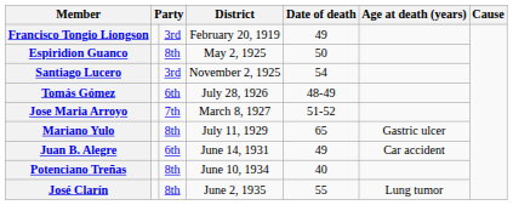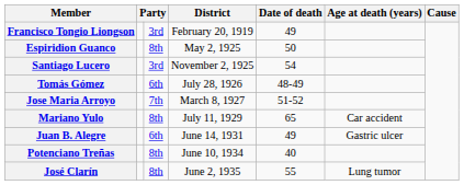 <table class="wikitable sortable" style="text-align:center">
 <tr>
 <th>Member</th>
 <th colspan=2>Party</th>
 <th>District</th>
 <th>Date of death</th>
 <th>Age at death (years)</th>
 <th>Cause</th>
 </tr>
 <tr>
 <th><a href='#'>Francisco Tongio Liongson</a></th>
 <td></td>
 <td><a href='#'>3rd</a></td>
 <td nowrap>February 20, 1919</td>
 <td nowrap>49</td>
 <td></td>
 </tr>
 <tr>
 <th><a href='#'>Espiridion Guanco</a></th>
 <td></td>
 <td><a href='#'>8th</a></td>
 <td nowrap>May 2, 1925</td>
 <td nowrap>50</td>
 <td></td>
 </tr>
 <tr>
 <th><a href='#'>Santiago Lucero</a></th>
 <td></td>
 <td><a href='#'>3rd</a></td>
 <td nowrap>November 2, 1925</td>
 <td nowrap>54</td>
 <td></td>
 </tr>
 <tr>
 <th><a href='#'>Tomás Gómez</a></th>
 <td></td>
 <td><a href='#'>6th</a></td>
 <td nowrap>July 28, 1926</td>
 <td nowrap>48-49</td>
 <td></td>
 </tr>
 <tr>
 <th><a href='#'>Jose Maria Arroyo</a></th>
 <td></td>
 <td><a href='#'>7th</a></td>
 <td nowrap>March 8, 1927</td>
 <td nowrap>51-52</td>
 <td></td>
 </tr>
 <tr>
 <th><a href='#'>Mariano Yulo</a></th>
 <td></td>
 <td><a href='#'>8th</a></td>
 <td nowrap>July 11, 1929</td>
 <td nowrap>65</td>
-<td>Gastric ulcer</td>
+<td>Car accident</td>
 </tr>
 <tr>
 <th><a href='#'>Juan B. Alegre</a></th>
 <td></td>
 <td><a href='#'>6th</a></td>
 <td nowrap>June 14, 1931</td>
 <td nowrap>49</td>
-<td>Car accident</td>
+<td>Gastric ulcer</td>
 </tr>
 <tr>
 <th><a href='#'>Potenciano Treñas</a></th>
 <td></td>
 <td><a href='#'>8th</a></td>
 <td nowrap>June 10, 1934</td>
 <td nowrap>40</td>
 <td></td>
 </tr>
 <tr>
 <th><a href='#'>José Clarín</a></th>
 <td></td>
 <td><a href='#'>8th</a></td>
 <td nowrap>June 2, 1935</td>
 <td nowrap>55</td>
 <td>Lung tumor</td>
 </tr>
 </table>
